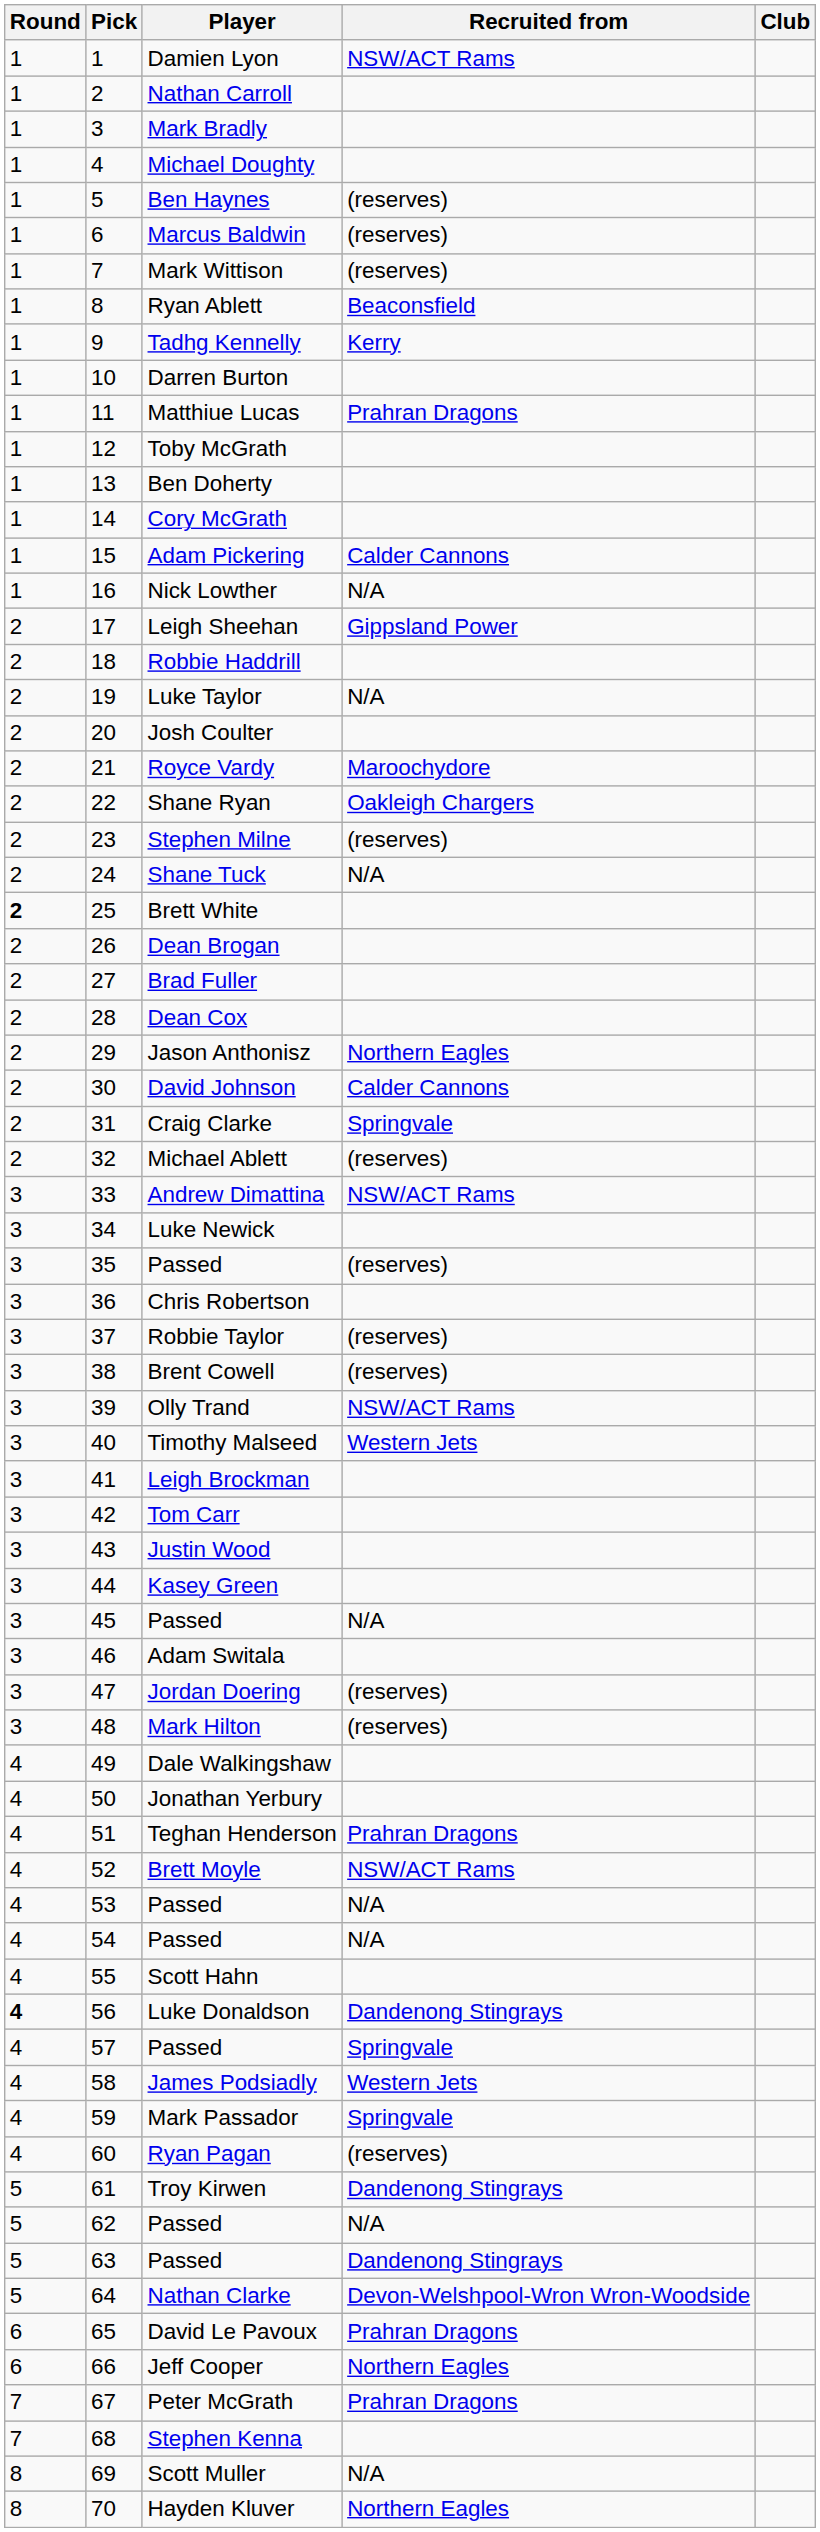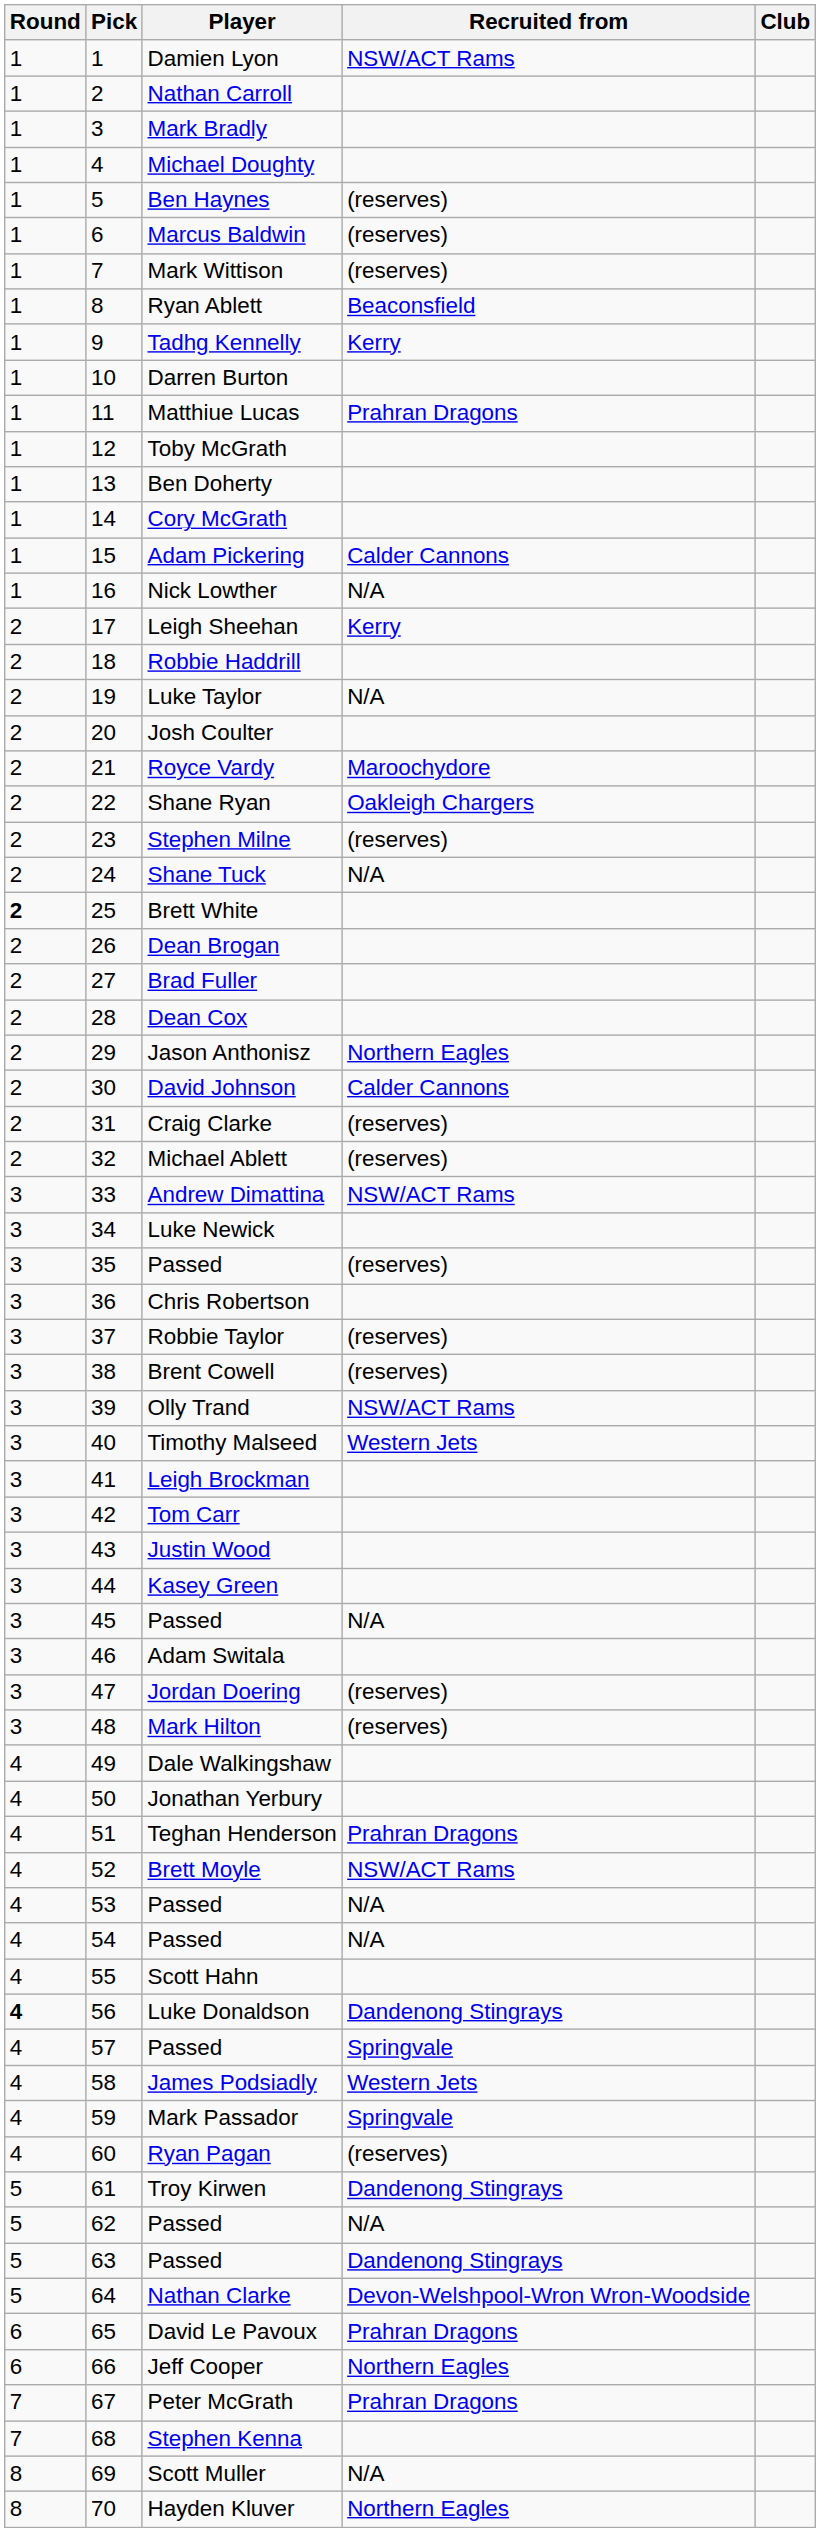 <table class="wikitable sortable">
 <tr>
 <th>Round</th>
 <th>Pick</th>
 <th>Player</th>
 <th>Recruited from</th>
 <th>Club</th>
 </tr>
 <tr>
 <td>1</td>
 <td>1</td>
 <td>Damien Lyon</td>
 <td><a href='#'>NSW/ACT Rams</a></td>
 <td></td>
 </tr>
 <tr>
 <td>1</td>
 <td>2</td>
 <td><a href='#'>Nathan Carroll</a></td>
 <td></td>
 <td></td>
 </tr>
 <tr>
 <td>1</td>
 <td>3</td>
 <td><a href='#'>Mark Bradly</a></td>
 <td></td>
 <td></td>
 </tr>
 <tr>
 <td>1</td>
 <td>4</td>
 <td><a href='#'>Michael Doughty</a></td>
 <td></td>
 <td></td>
 </tr>
 <tr>
 <td>1</td>
 <td>5</td>
 <td><a href='#'>Ben Haynes</a></td>
 <td> (reserves)</td>
 <td></td>
 </tr>
 <tr>
 <td>1</td>
 <td>6</td>
 <td><a href='#'>Marcus Baldwin</a></td>
 <td> (reserves)</td>
 <td></td>
 </tr>
 <tr>
 <td>1</td>
 <td>7</td>
 <td>Mark Wittison</td>
 <td> (reserves)</td>
 <td></td>
 </tr>
 <tr>
 <td>1</td>
 <td>8</td>
 <td>Ryan Ablett</td>
 <td><a href='#'>Beaconsfield</a></td>
 <td></td>
 </tr>
 <tr>
 <td>1</td>
 <td>9</td>
 <td><a href='#'>Tadhg Kennelly</a></td>
 <td><a href='#'>Kerry</a></td>
 <td></td>
 </tr>
 <tr>
 <td>1</td>
 <td>10</td>
 <td>Darren Burton</td>
 <td></td>
 <td></td>
 </tr>
 <tr>
 <td>1</td>
 <td>11</td>
 <td>Matthiue Lucas</td>
 <td><a href='#'>Prahran Dragons</a></td>
 <td></td>
 </tr>
 <tr>
 <td>1</td>
 <td>12</td>
 <td>Toby McGrath</td>
 <td></td>
 <td></td>
 </tr>
 <tr>
 <td>1</td>
 <td>13</td>
 <td>Ben Doherty</td>
 <td></td>
 <td></td>
 </tr>
 <tr>
 <td>1</td>
 <td>14</td>
 <td><a href='#'>Cory McGrath</a></td>
 <td></td>
 <td></td>
 </tr>
 <tr>
 <td>1</td>
 <td>15</td>
 <td><a href='#'>Adam Pickering</a></td>
 <td><a href='#'>Calder Cannons</a></td>
 <td></td>
 </tr>
 <tr>
 <td>1</td>
 <td>16</td>
 <td>Nick Lowther</td>
 <td>N/A</td>
 <td></td>
 </tr>
 <tr>
 <td>2</td>
 <td>17</td>
 <td>Leigh Sheehan</td>
-<td><a href='#'>Gippsland Power</a></td>
+<td><a href='#'>Kerry</a></td>
 <td></td>
 </tr>
 <tr>
 <td>2</td>
 <td>18</td>
 <td><a href='#'>Robbie Haddrill</a></td>
 <td></td>
 <td></td>
 </tr>
 <tr>
 <td>2</td>
 <td>19</td>
 <td>Luke Taylor</td>
 <td>N/A</td>
 <td></td>
 </tr>
 <tr>
 <td>2</td>
 <td>20</td>
 <td>Josh Coulter</td>
 <td></td>
 <td></td>
 </tr>
 <tr>
 <td>2</td>
 <td>21</td>
 <td><a href='#'>Royce Vardy</a></td>
 <td><a href='#'>Maroochydore</a></td>
 <td></td>
 </tr>
 <tr>
 <td>2</td>
 <td>22</td>
 <td>Shane Ryan</td>
 <td><a href='#'>Oakleigh Chargers</a></td>
 <td></td>
 </tr>
 <tr>
 <td>2</td>
 <td>23</td>
 <td><a href='#'>Stephen Milne</a></td>
 <td> (reserves)</td>
 <td></td>
 </tr>
 <tr>
 <td>2</td>
 <td>24</td>
 <td><a href='#'>Shane Tuck</a></td>
 <td>N/A</td>
 <td></td>
 </tr>
 <tr>
 <td><strong>2</strong></td>
 <td>25</td>
 <td>Brett White</td>
 <td></td>
 <td></td>
 </tr>
 <tr>
 <td>2</td>
 <td>26</td>
 <td><a href='#'>Dean Brogan</a></td>
 <td></td>
 <td></td>
 </tr>
 <tr>
 <td>2</td>
 <td>27</td>
 <td><a href='#'>Brad Fuller</a></td>
 <td></td>
 <td></td>
 </tr>
 <tr>
 <td>2</td>
 <td>28</td>
 <td><a href='#'>Dean Cox</a></td>
 <td></td>
 <td></td>
 </tr>
 <tr>
 <td>2</td>
 <td>29</td>
 <td>Jason Anthonisz</td>
 <td><a href='#'>Northern Eagles</a></td>
 <td></td>
 </tr>
 <tr>
 <td>2</td>
 <td>30</td>
 <td><a href='#'>David Johnson</a></td>
 <td><a href='#'>Calder Cannons</a></td>
 <td></td>
 </tr>
 <tr>
 <td>2</td>
 <td>31</td>
 <td>Craig Clarke</td>
-<td><a href='#'>Springvale</a></td>
+<td> (reserves)</td>
 <td></td>
 </tr>
 <tr>
 <td>2</td>
 <td>32</td>
 <td>Michael Ablett</td>
 <td> (reserves)</td>
 <td></td>
 </tr>
 <tr>
 <td>3</td>
 <td>33</td>
 <td><a href='#'>Andrew Dimattina</a></td>
 <td><a href='#'>NSW/ACT Rams</a></td>
 <td></td>
 </tr>
 <tr>
 <td>3</td>
 <td>34</td>
 <td>Luke Newick</td>
 <td></td>
 <td></td>
 </tr>
 <tr>
 <td>3</td>
 <td>35</td>
 <td>Passed</td>
 <td> (reserves)</td>
 <td></td>
 </tr>
 <tr>
 <td>3</td>
 <td>36</td>
 <td>Chris Robertson</td>
 <td></td>
 <td></td>
 </tr>
 <tr>
 <td>3</td>
 <td>37</td>
 <td>Robbie Taylor</td>
 <td> (reserves)</td>
 <td></td>
 </tr>
 <tr>
 <td>3</td>
 <td>38</td>
 <td>Brent Cowell</td>
 <td> (reserves)</td>
 <td></td>
 </tr>
 <tr>
 <td>3</td>
 <td>39</td>
 <td>Olly Trand</td>
 <td><a href='#'>NSW/ACT Rams</a></td>
 <td></td>
 </tr>
 <tr>
 <td>3</td>
 <td>40</td>
 <td>Timothy Malseed</td>
 <td><a href='#'>Western Jets</a></td>
 <td></td>
 </tr>
 <tr>
 <td>3</td>
 <td>41</td>
 <td><a href='#'>Leigh Brockman</a></td>
 <td></td>
 <td></td>
 </tr>
 <tr>
 <td>3</td>
 <td>42</td>
 <td><a href='#'>Tom Carr</a></td>
 <td></td>
 <td></td>
 </tr>
 <tr>
 <td>3</td>
 <td>43</td>
 <td><a href='#'>Justin Wood</a></td>
 <td></td>
 <td></td>
 </tr>
 <tr>
 <td>3</td>
 <td>44</td>
 <td><a href='#'>Kasey Green</a></td>
 <td></td>
 <td></td>
 </tr>
 <tr>
 <td>3</td>
 <td>45</td>
 <td>Passed</td>
 <td>N/A</td>
 <td></td>
 </tr>
 <tr>
 <td>3</td>
 <td>46</td>
 <td>Adam Switala</td>
 <td></td>
 <td></td>
 </tr>
 <tr>
 <td>3</td>
 <td>47</td>
 <td><a href='#'>Jordan Doering</a></td>
 <td> (reserves)</td>
 <td></td>
 </tr>
 <tr>
 <td>3</td>
 <td>48</td>
 <td><a href='#'>Mark Hilton</a></td>
 <td> (reserves)</td>
 <td></td>
 </tr>
 <tr>
 <td>4</td>
 <td>49</td>
 <td>Dale Walkingshaw</td>
 <td></td>
 <td></td>
 </tr>
 <tr>
 <td>4</td>
 <td>50</td>
 <td>Jonathan Yerbury</td>
 <td></td>
 <td></td>
 </tr>
 <tr>
 <td>4</td>
 <td>51</td>
 <td>Teghan Henderson</td>
 <td><a href='#'>Prahran Dragons</a></td>
 <td></td>
 </tr>
 <tr>
 <td>4</td>
 <td>52</td>
 <td><a href='#'>Brett Moyle</a></td>
 <td><a href='#'>NSW/ACT Rams</a></td>
 <td></td>
 </tr>
 <tr>
 <td>4</td>
 <td>53</td>
 <td>Passed</td>
 <td>N/A</td>
 <td></td>
 </tr>
 <tr>
 <td>4</td>
 <td>54</td>
 <td>Passed</td>
 <td>N/A</td>
 <td></td>
 </tr>
 <tr>
 <td>4</td>
 <td>55</td>
 <td>Scott Hahn</td>
 <td></td>
 <td></td>
 </tr>
 <tr>
 <td><strong>4</strong></td>
 <td>56</td>
 <td>Luke Donaldson</td>
 <td><a href='#'>Dandenong Stingrays</a></td>
 <td></td>
 </tr>
 <tr>
 <td>4</td>
 <td>57</td>
 <td>Passed</td>
 <td><a href='#'>Springvale</a></td>
 <td></td>
 </tr>
 <tr>
 <td>4</td>
 <td>58</td>
 <td><a href='#'>James Podsiadly</a></td>
 <td><a href='#'>Western Jets</a></td>
 <td></td>
 </tr>
 <tr>
 <td>4</td>
 <td>59</td>
 <td>Mark Passador</td>
 <td><a href='#'>Springvale</a></td>
 <td></td>
 </tr>
 <tr>
 <td>4</td>
 <td>60</td>
 <td><a href='#'>Ryan Pagan</a></td>
 <td> (reserves)</td>
 <td></td>
 </tr>
 <tr>
 <td>5</td>
 <td>61</td>
 <td>Troy Kirwen</td>
 <td><a href='#'>Dandenong Stingrays</a></td>
 <td></td>
 </tr>
 <tr>
 <td>5</td>
 <td>62</td>
 <td>Passed</td>
 <td>N/A</td>
 <td></td>
 </tr>
 <tr>
 <td>5</td>
 <td>63</td>
 <td>Passed</td>
 <td><a href='#'>Dandenong Stingrays</a></td>
 <td></td>
 </tr>
 <tr>
 <td>5</td>
 <td>64</td>
 <td><a href='#'>Nathan Clarke</a></td>
 <td><a href='#'>Devon-Welshpool-Wron Wron-Woodside</a></td>
 <td></td>
 </tr>
 <tr>
 <td>6</td>
 <td>65</td>
 <td>David Le Pavoux</td>
 <td><a href='#'>Prahran Dragons</a></td>
 <td></td>
 </tr>
 <tr>
 <td>6</td>
 <td>66</td>
 <td>Jeff Cooper</td>
 <td><a href='#'>Northern Eagles</a></td>
 <td></td>
 </tr>
 <tr>
 <td>7</td>
 <td>67</td>
 <td>Peter McGrath</td>
 <td><a href='#'>Prahran Dragons</a></td>
 <td></td>
 </tr>
 <tr>
 <td>7</td>
 <td>68</td>
 <td><a href='#'>Stephen Kenna</a></td>
 <td></td>
 <td></td>
 </tr>
 <tr>
 <td>8</td>
 <td>69</td>
 <td>Scott Muller</td>
 <td>N/A</td>
 <td></td>
 </tr>
 <tr>
 <td>8</td>
 <td>70</td>
 <td>Hayden Kluver</td>
 <td><a href='#'>Northern Eagles</a></td>
 <td></td>
 </tr>
 </table>
